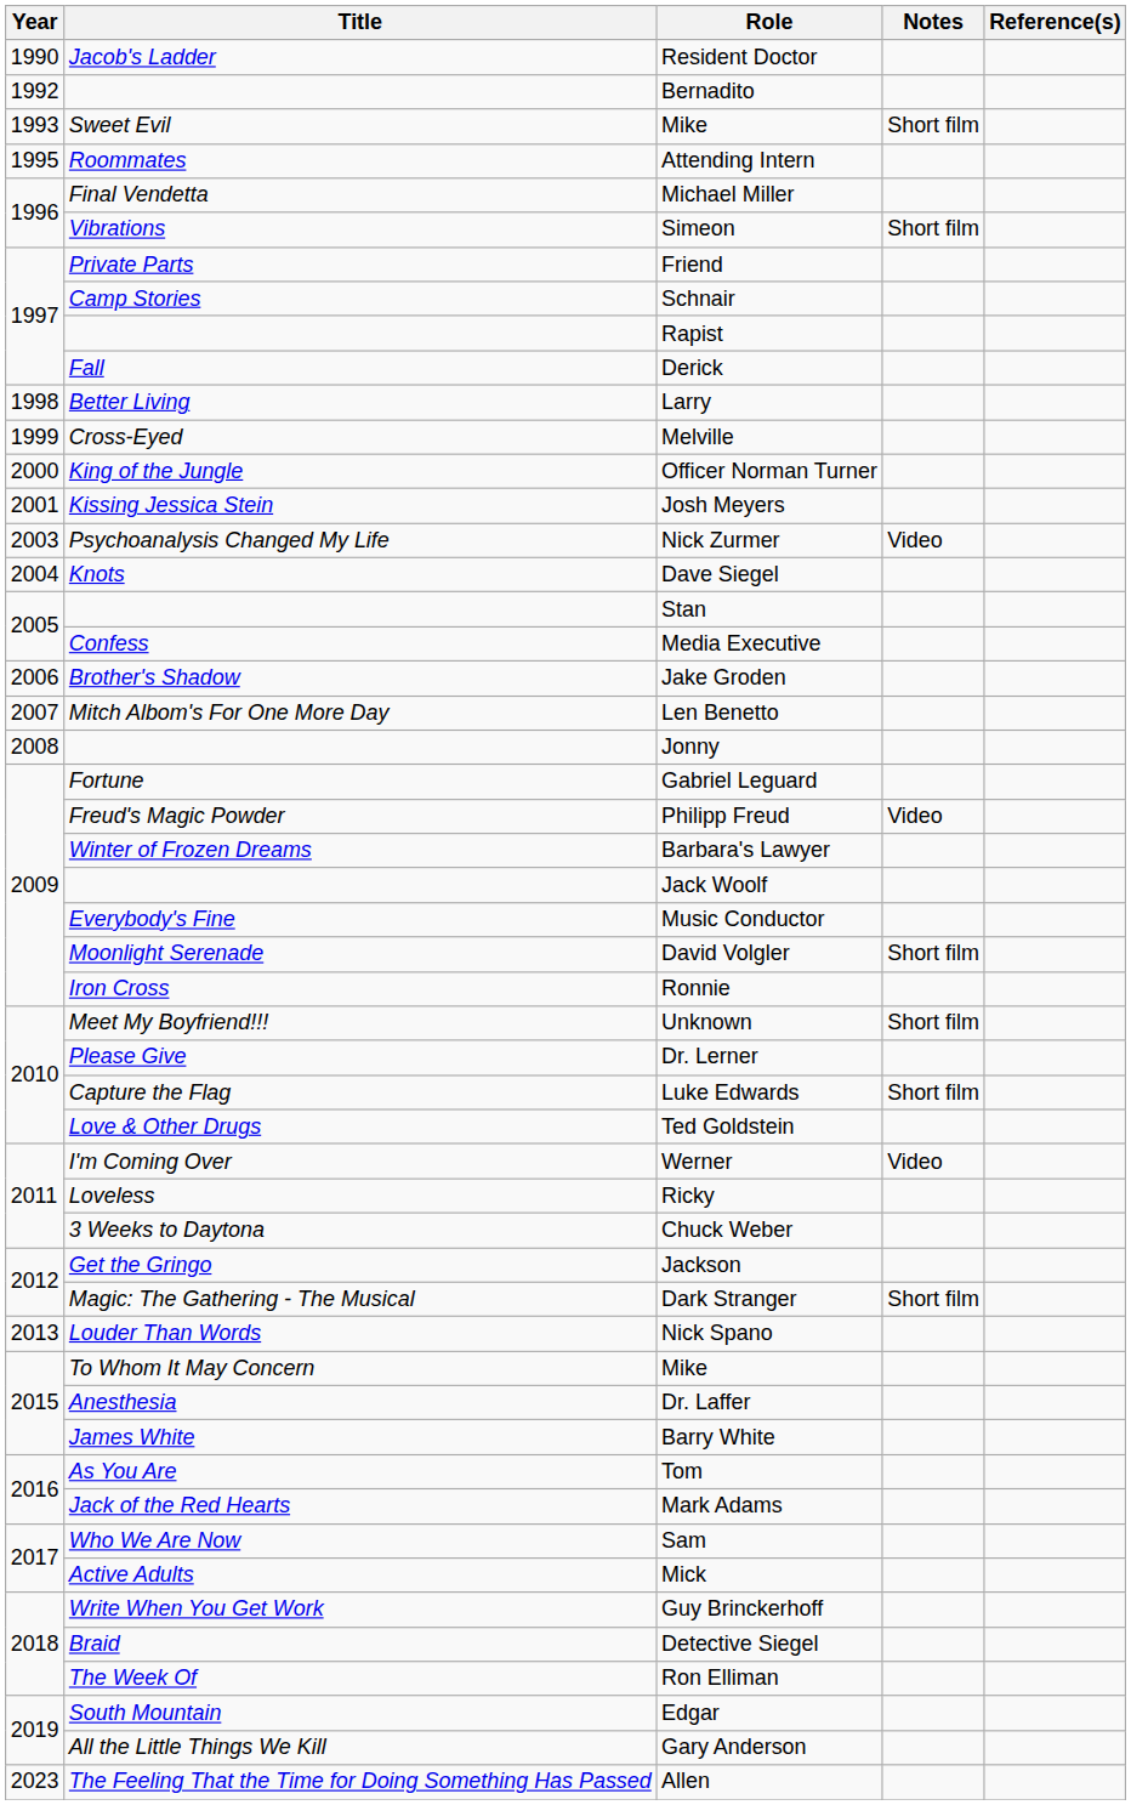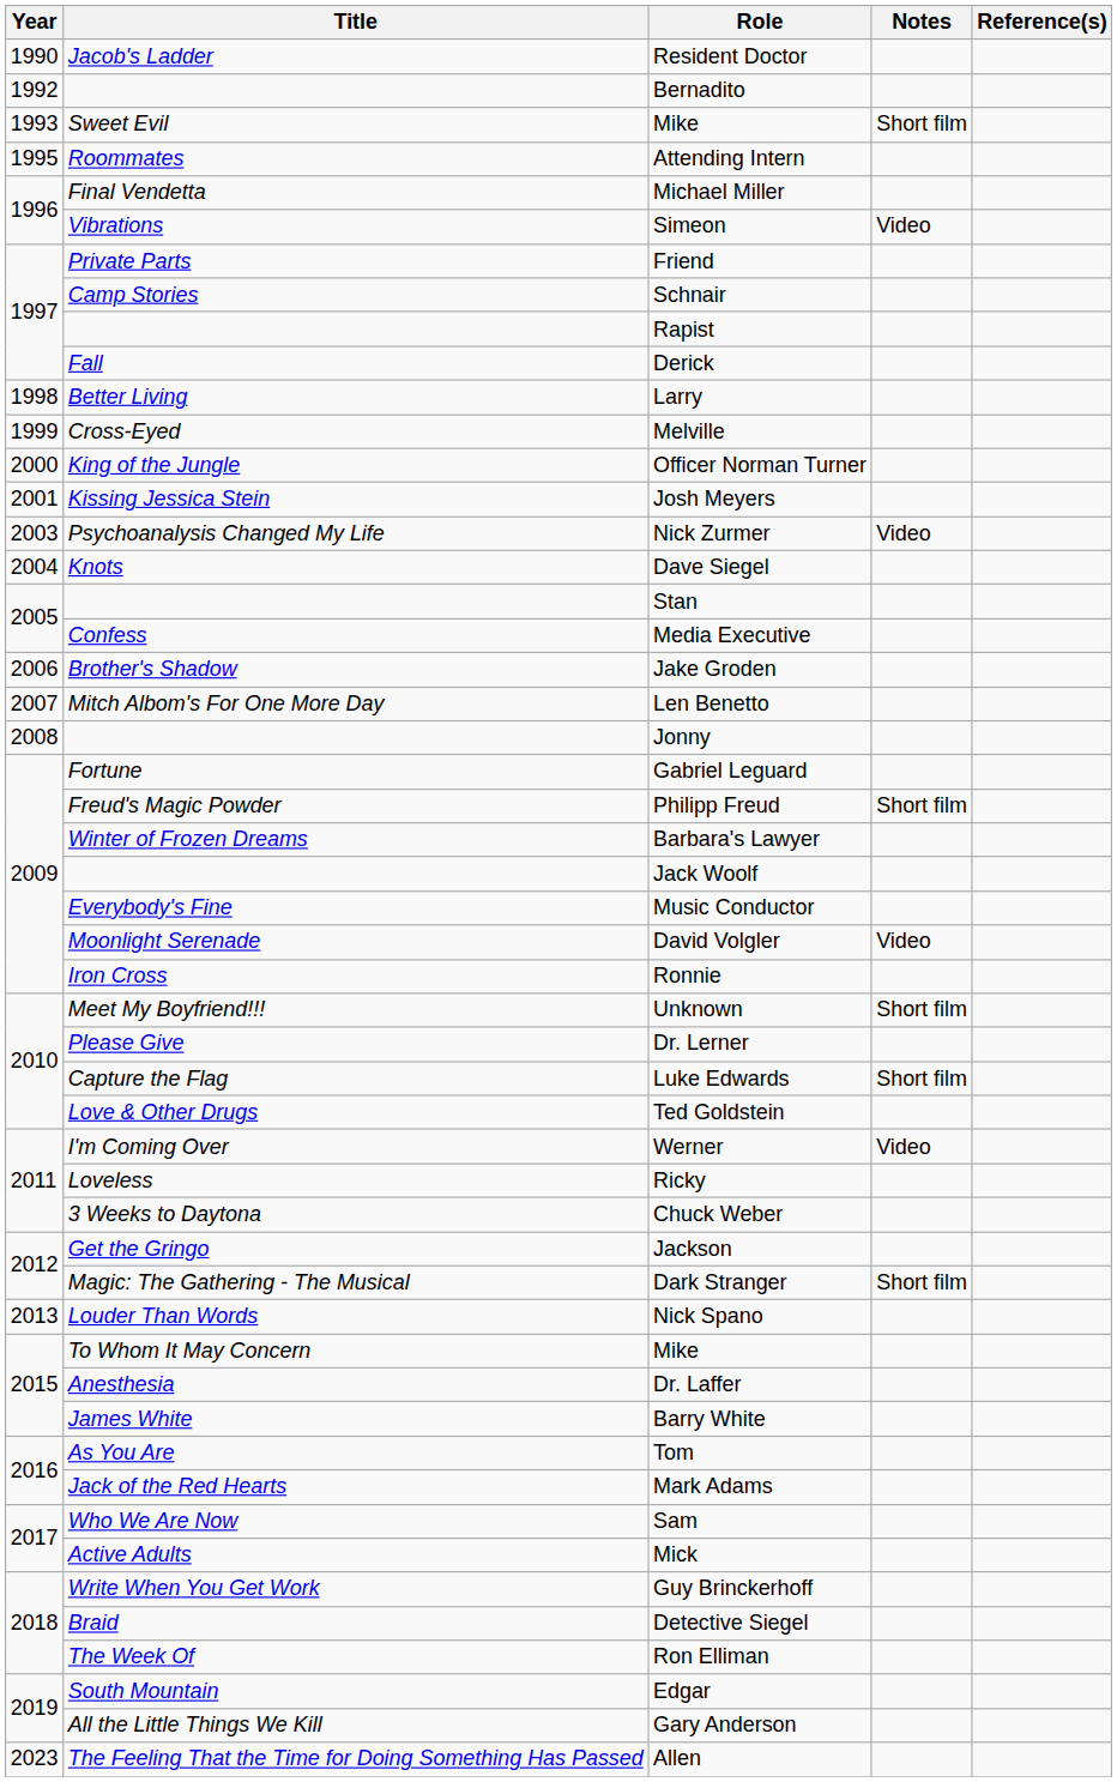 <table class="wikitable sortable">
 <tr>
 <th>Year</th>
 <th>Title</th>
 <th>Role</th>
 <th class="unsortable">Notes</th>
 <th class="unsortable">Reference(s)</th>
 </tr>
 <tr>
 <td>1990</td>
 <td><em><a href='#'>Jacob's Ladder</a></em></td>
 <td>Resident Doctor</td>
 <td></td>
 <td></td>
 </tr>
 <tr>
 <td>1992</td>
 <td><em></em></td>
 <td>Bernadito</td>
 <td></td>
 <td></td>
 </tr>
 <tr>
 <td>1993</td>
 <td><em>Sweet Evil</em></td>
 <td>Mike</td>
 <td>Short film</td>
 <td></td>
 </tr>
 <tr>
 <td>1995</td>
 <td><em><a href='#'>Roommates</a></em></td>
 <td>Attending Intern</td>
 <td></td>
 <td></td>
 </tr>
 <tr>
 <td rowspan="2">1996</td>
 <td><em>Final Vendetta</em></td>
 <td>Michael Miller</td>
 <td></td>
 <td></td>
 </tr>
 <tr>
 <td><em><a href='#'>Vibrations</a></em></td>
 <td>Simeon</td>
-<td>Short film</td>
+<td>Video</td>
 <td></td>
 </tr>
 <tr>
 <td rowspan="4">1997</td>
 <td><em><a href='#'>Private Parts</a></em></td>
 <td>Friend</td>
 <td></td>
 <td></td>
 </tr>
 <tr>
 <td><em><a href='#'>Camp Stories</a></em></td>
 <td>Schnair</td>
 <td></td>
 <td></td>
 </tr>
 <tr>
 <td><em></em></td>
 <td>Rapist</td>
 <td></td>
 <td></td>
 </tr>
 <tr>
 <td><em><a href='#'>Fall</a></em></td>
 <td>Derick</td>
 <td></td>
 <td></td>
 </tr>
 <tr>
 <td>1998</td>
 <td><em><a href='#'>Better Living</a></em></td>
 <td>Larry</td>
 <td></td>
 <td></td>
 </tr>
 <tr>
 <td>1999</td>
 <td><em>Cross-Eyed</em></td>
 <td>Melville</td>
 <td></td>
 <td></td>
 </tr>
 <tr>
 <td>2000</td>
 <td><em><a href='#'>King of the Jungle</a></em></td>
 <td>Officer Norman Turner</td>
 <td></td>
 <td></td>
 </tr>
 <tr>
 <td>2001</td>
 <td><em><a href='#'>Kissing Jessica Stein</a></em></td>
 <td>Josh Meyers</td>
 <td></td>
 <td></td>
 </tr>
 <tr>
 <td>2003</td>
 <td><em>Psychoanalysis Changed My Life</em></td>
 <td>Nick Zurmer</td>
 <td>Video</td>
 <td></td>
 </tr>
 <tr>
 <td>2004</td>
 <td><em><a href='#'>Knots</a></em></td>
 <td>Dave Siegel</td>
 <td></td>
 <td></td>
 </tr>
 <tr>
 <td rowspan="2">2005</td>
 <td><em></em></td>
 <td>Stan</td>
 <td></td>
 <td></td>
 </tr>
 <tr>
 <td><em><a href='#'>Confess</a></em></td>
 <td>Media Executive</td>
 <td></td>
 <td></td>
 </tr>
 <tr>
 <td>2006</td>
 <td><em><a href='#'>Brother's Shadow</a></em></td>
 <td>Jake Groden</td>
 <td></td>
 <td></td>
 </tr>
 <tr>
 <td>2007</td>
 <td><em>Mitch Albom's For One More Day</em></td>
 <td>Len Benetto</td>
 <td></td>
 <td></td>
 </tr>
 <tr>
 <td>2008</td>
 <td><em></em></td>
 <td>Jonny</td>
 <td></td>
 <td></td>
 </tr>
 <tr>
 <td rowspan="7">2009</td>
 <td><em>Fortune</em></td>
 <td>Gabriel Leguard</td>
 <td></td>
 <td></td>
 </tr>
 <tr>
 <td><em>Freud's Magic Powder</em></td>
 <td>Philipp Freud</td>
-<td>Video</td>
+<td>Short film</td>
 <td></td>
 </tr>
 <tr>
 <td><em><a href='#'>Winter of Frozen Dreams</a></em></td>
 <td>Barbara's Lawyer</td>
 <td></td>
 <td></td>
 </tr>
 <tr>
 <td><em></em></td>
 <td>Jack Woolf</td>
 <td></td>
 <td></td>
 </tr>
 <tr>
 <td><em><a href='#'>Everybody's Fine</a></em></td>
 <td>Music Conductor</td>
 <td></td>
 <td></td>
 </tr>
 <tr>
 <td><em><a href='#'>Moonlight Serenade</a></em></td>
 <td>David Volgler</td>
-<td>Short film</td>
+<td>Video</td>
 <td></td>
 </tr>
 <tr>
 <td><em><a href='#'>Iron Cross</a></em></td>
 <td>Ronnie</td>
 <td></td>
 <td></td>
 </tr>
 <tr>
 <td rowspan="4">2010</td>
 <td><em>Meet My Boyfriend!!!</em></td>
 <td>Unknown</td>
 <td>Short film</td>
 <td></td>
 </tr>
 <tr>
 <td><em><a href='#'>Please Give</a></em></td>
 <td>Dr. Lerner</td>
 <td></td>
 <td></td>
 </tr>
 <tr>
 <td><em>Capture the Flag</em></td>
 <td>Luke Edwards</td>
 <td>Short film</td>
 <td></td>
 </tr>
 <tr>
 <td><em><a href='#'>Love & Other Drugs</a></em></td>
 <td>Ted Goldstein</td>
 <td></td>
 <td></td>
 </tr>
 <tr>
 <td rowspan="3">2011</td>
 <td><em>I'm Coming Over</em></td>
 <td>Werner</td>
 <td>Video</td>
 <td></td>
 </tr>
 <tr>
 <td><em>Loveless</em></td>
 <td>Ricky</td>
 <td></td>
 <td></td>
 </tr>
 <tr>
 <td><em>3 Weeks to Daytona</em></td>
 <td>Chuck Weber</td>
 <td></td>
 <td></td>
 </tr>
 <tr>
 <td rowspan="2">2012</td>
 <td><em><a href='#'>Get the Gringo</a></em></td>
 <td>Jackson</td>
 <td></td>
 <td></td>
 </tr>
 <tr>
 <td><em>Magic: The Gathering - The Musical</em></td>
 <td>Dark Stranger</td>
 <td>Short film</td>
 <td></td>
 </tr>
 <tr>
 <td>2013</td>
 <td><em><a href='#'>Louder Than Words</a></em></td>
 <td>Nick Spano</td>
 <td></td>
 <td></td>
 </tr>
 <tr>
 <td rowspan="3">2015</td>
 <td><em>To Whom It May Concern</em></td>
 <td>Mike</td>
 <td></td>
 <td></td>
 </tr>
 <tr>
 <td><em><a href='#'>Anesthesia</a></em></td>
 <td>Dr. Laffer</td>
 <td></td>
 <td></td>
 </tr>
 <tr>
 <td><em><a href='#'>James White</a></em></td>
 <td>Barry White</td>
 <td></td>
 <td></td>
 </tr>
 <tr>
 <td rowspan="2">2016</td>
 <td><em><a href='#'>As You Are</a></em></td>
 <td>Tom</td>
 <td></td>
 <td></td>
 </tr>
 <tr>
 <td><em><a href='#'>Jack of the Red Hearts</a></em></td>
 <td>Mark Adams</td>
 <td></td>
 <td></td>
 </tr>
 <tr>
 <td rowspan="2">2017</td>
 <td><em><a href='#'>Who We Are Now</a></em></td>
 <td>Sam</td>
 <td></td>
 <td></td>
 </tr>
 <tr>
 <td><em><a href='#'>Active Adults</a></em></td>
 <td>Mick</td>
 <td></td>
 <td></td>
 </tr>
 <tr>
 <td rowspan="3">2018</td>
 <td><em><a href='#'>Write When You Get Work</a></em></td>
 <td>Guy Brinckerhoff</td>
 <td></td>
 <td></td>
 </tr>
 <tr>
 <td><em><a href='#'>Braid</a></em></td>
 <td>Detective Siegel</td>
 <td></td>
 <td></td>
 </tr>
 <tr>
 <td><em><a href='#'>The Week Of</a></em></td>
 <td>Ron Elliman</td>
 <td></td>
 <td></td>
 </tr>
 <tr>
 <td rowspan="2">2019</td>
 <td><em><a href='#'>South Mountain</a></em></td>
 <td>Edgar</td>
 <td></td>
 <td></td>
 </tr>
 <tr>
 <td><em>All the Little Things We Kill</em></td>
 <td>Gary Anderson</td>
 <td></td>
 <td></td>
 </tr>
 <tr>
 <td>2023</td>
 <td><em><a href='#'>The Feeling That the Time for Doing Something Has Passed</a></em></td>
 <td>Allen</td>
 <td></td>
 <td></td>
 </tr>
 </table>
